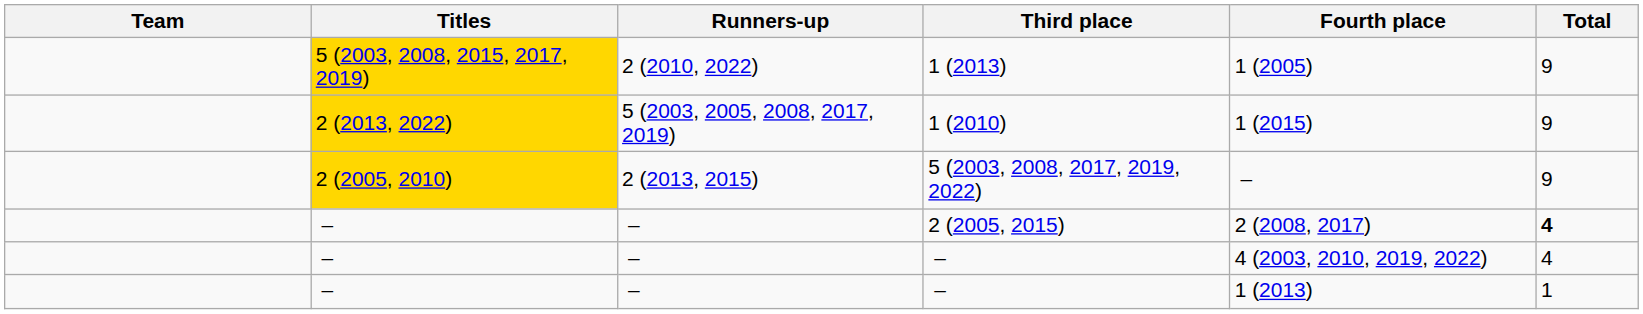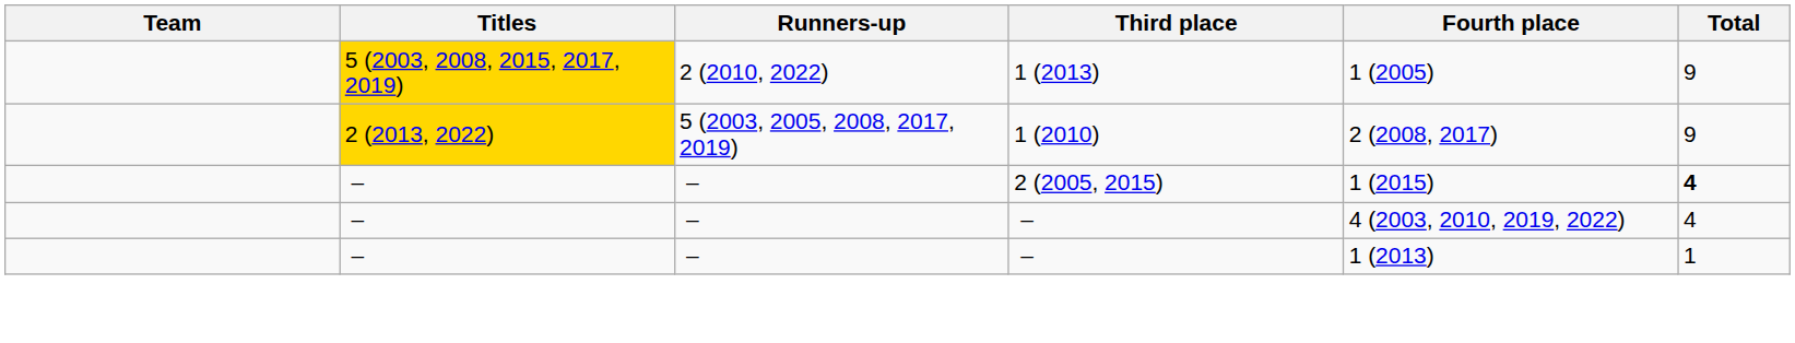 <table class="wikitable">
 <tr>
 <th width=15%>Team</th>
 <th width=15%>Titles</th>
 <th width=15%>Runners-up</th>
 <th width=15%>Third place</th>
 <th width=15%>Fourth place</th>
 <th width=5%>Total</th>
 </tr>
 <tr>
 <td></td>
 <td style=background:gold>5 (<a href='#'>2003</a>, <a href='#'>2008</a>, <a href='#'>2015</a>, <a href='#'>2017</a>, <a href='#'>2019</a>)</td>
 <td>2 (<a href='#'>2010</a>, <a href='#'>2022</a>)</td>
 <td>1 (<a href='#'>2013</a>)</td>
 <td>1 (<a href='#'>2005</a>)</td>
 <td>9</td>
 </tr>
 <tr>
 <td></td>
 <td style=background:gold>2 (<a href='#'>2013</a>, <a href='#'>2022</a>)</td>
 <td>5 (<a href='#'>2003</a>, <a href='#'>2005</a>, <a href='#'>2008</a>, <a href='#'>2017</a>, <a href='#'>2019</a>)</td>
 <td>1 (<a href='#'>2010</a>)</td>
-<td>1 (<a href='#'>2015</a>)</td>
-<td>9</td>
-</tr>
-<tr>
-<td></td>
-<td style=background:gold>2 (<a href='#'>2005</a>, <a href='#'>2010</a>)</td>
-<td>2 (<a href='#'>2013</a>, <a href='#'>2015</a>)</td>
-<td>5 (<a href='#'>2003</a>, <a href='#'>2008</a>, <a href='#'>2017</a>, <a href='#'>2019</a>, <a href='#'>2022</a>)</td>
-<td> –</td>
+<td>2 (<a href='#'>2008</a>, <a href='#'>2017</a>)</td>
 <td>9</td>
 </tr>
 <tr>
 <td></td>
 <td> –</td>
 <td> –</td>
 <td>2 (<a href='#'>2005</a>, <a href='#'>2015</a>)</td>
-<td>2 (<a href='#'>2008</a>, <a href='#'>2017</a>)</td>
+<td>1 (<a href='#'>2015</a>)</td>
 <td><strong>4</strong></td>
 </tr>
 <tr>
 <td></td>
 <td> –</td>
 <td> –</td>
 <td> –</td>
 <td>4 (<a href='#'>2003</a>, <a href='#'>2010</a>, <a href='#'>2019</a>, <a href='#'>2022</a>)</td>
 <td>4</td>
 </tr>
 <tr>
 <td></td>
 <td> –</td>
 <td> –</td>
 <td> –</td>
 <td>1 (<a href='#'>2013</a>)</td>
 <td>1</td>
 </tr>
 </table>
